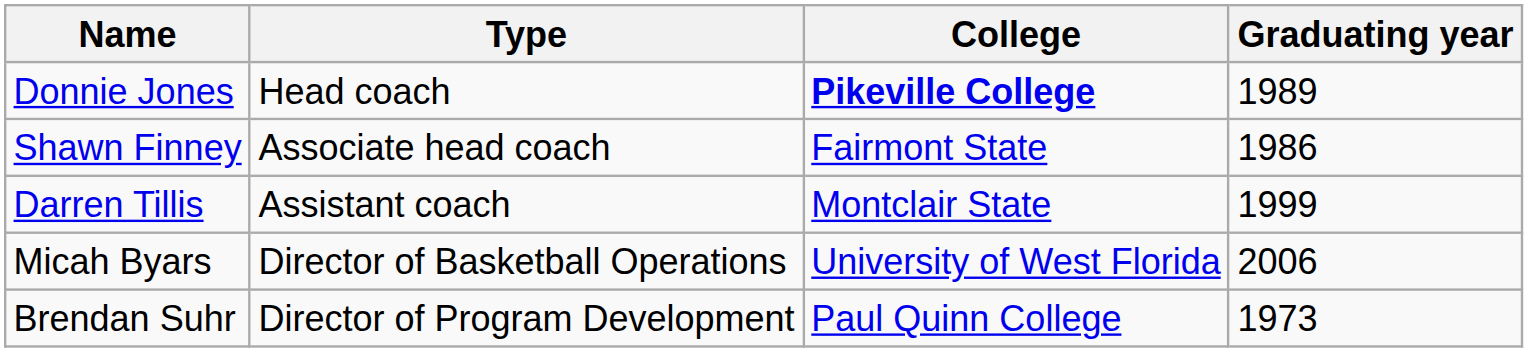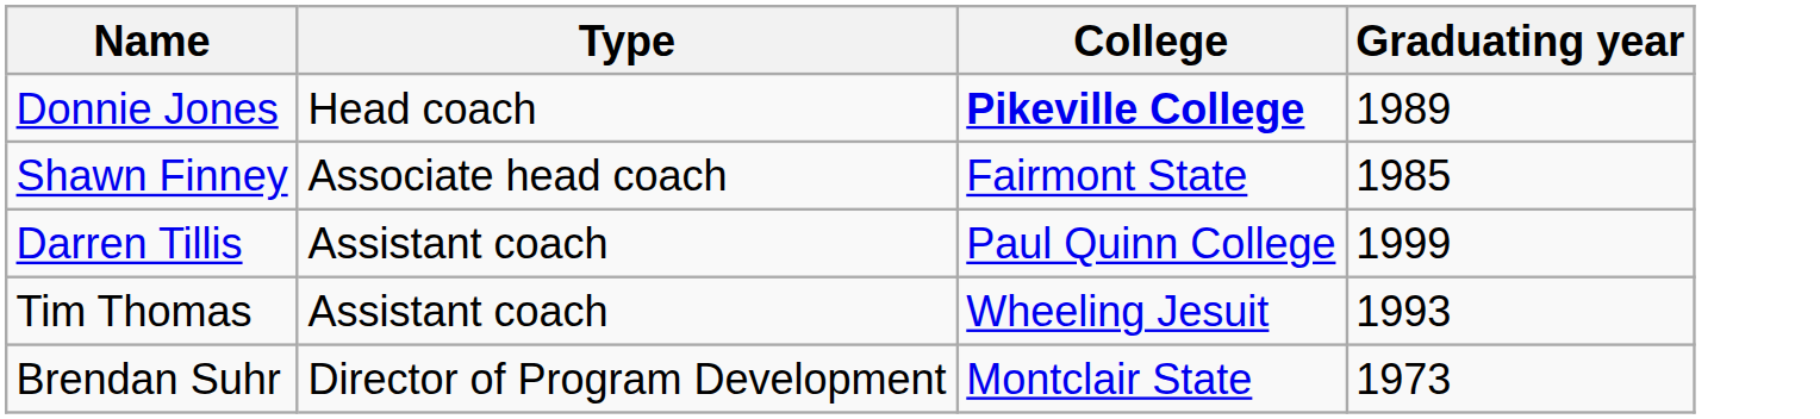 <table class="wikitable" style="font-size: 95%;">
 <tr>
 <th>Name</th>
 <th>Type</th>
 <th>College</th>
 <th>Graduating year</th>
 </tr>
 <tr>
 <td><a href='#'>Donnie Jones</a></td>
 <td>Head coach</td>
 <td><strong><a href='#'>Pikeville College</a></strong></td>
 <td>1989</td>
 </tr>
 <tr>
 <td><a href='#'>Shawn Finney</a></td>
 <td>Associate head coach</td>
 <td><a href='#'>Fairmont State</a></td>
-<td>1986</td>
+<td>1985</td>
 </tr>
 <tr>
 <td><a href='#'>Darren Tillis</a></td>
 <td>Assistant coach</td>
-<td><a href='#'>Montclair State</a></td>
+<td><a href='#'>Paul Quinn College</a></td>
 <td>1999</td>
 </tr>
 <tr>
-<td>Micah Byars</td>
-<td>Director of Basketball Operations</td>
-<td><a href='#'>University of West Florida</a></td>
-<td>2006</td>
+<td>Tim Thomas</td>
+<td>Assistant coach</td>
+<td><a href='#'>Wheeling Jesuit</a></td>
+<td>1993</td>
 </tr>
 <tr>
 <td>Brendan Suhr</td>
 <td>Director of Program Development</td>
-<td><a href='#'>Paul Quinn College</a></td>
+<td><a href='#'>Montclair State</a></td>
 <td>1973</td>
 </tr>
 </table>
